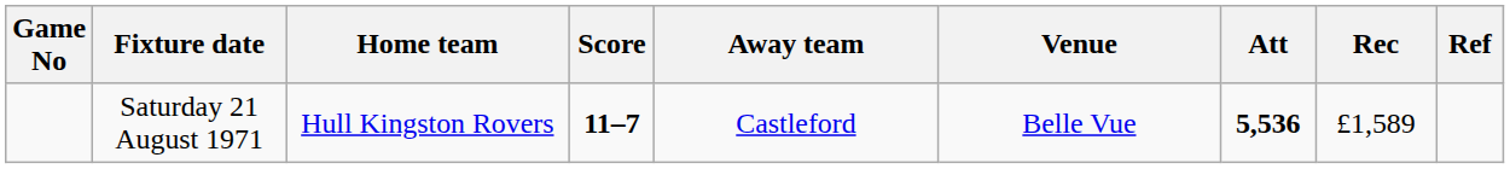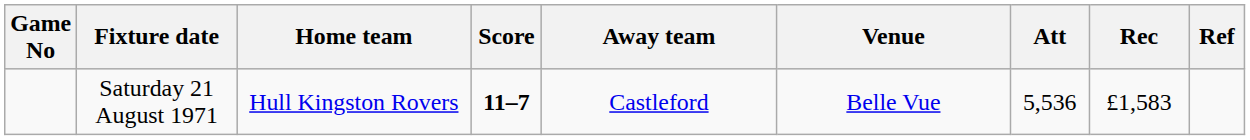 <table class="wikitable" style="text-align:center;">
 <tr>
 <th width=20 abbr="No">Game No</th>
 <th width=100 abbr="Date">Fixture date</th>
 <th width=150 abbr="Home team">Home team</th>
 <th width=40 abbr="Score">Score</th>
 <th width=150 abbr="Away team">Away team</th>
 <th width=150 abbr="Venue">Venue</th>
 <th width=45 abbr="Att">Att</th>
 <th width=60 abbr="Rec">Rec</th>
 <th width=30 abbr="Ref">Ref</th>
 </tr>
 <tr>
 <td></td>
 <td>Saturday 21 August 1971</td>
 <td><a href='#'>Hull Kingston Rovers</a></td>
 <td><strong>11–7</strong></td>
 <td><a href='#'>Castleford</a></td>
 <td><a href='#'>Belle Vue</a></td>
-<td><strong>5,536</strong></td>
-<td>£1,589</td>
+<td>5,536</td>
+<td>£1,583</td>
 <td></td>
 </tr>
 </table>
